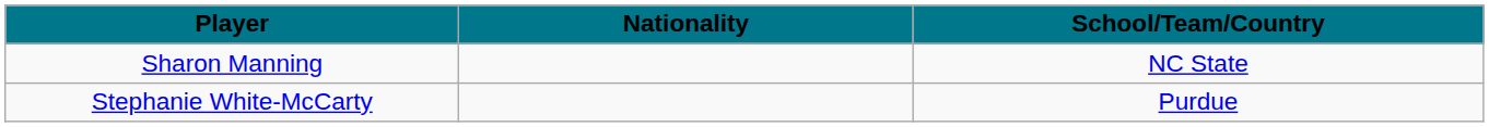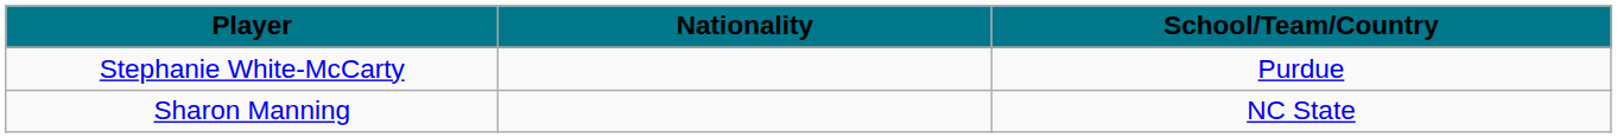 <table class="wikitable" style="text-align:center; width:60em">
 <tr>
 <th style="background: #00778B" width="10%"><span>Player</span></th>
 <th style="background: #00778B" width="10%"><span>Nationality</span></th>
 <th style="background: #00778B" width="10%"><span>School/Team/Country</span></th>
 </tr>
 <tr>
+<td><a href='#'>Stephanie White-McCarty</a></td>
+<td></td>
+<td><a href='#'>Purdue</a></td>
+</tr>
+<tr>
 <td><a href='#'>Sharon Manning</a></td>
 <td></td>
 <td><a href='#'>NC State</a></td>
 </tr>
-<tr>
-<td><a href='#'>Stephanie White-McCarty</a></td>
-<td></td>
-<td><a href='#'>Purdue</a></td>
-</tr>
 </table>
